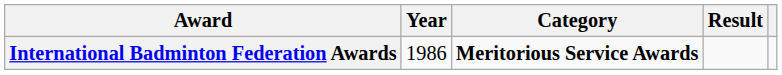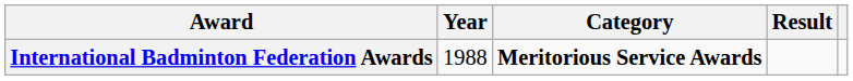 <table class="wikitable plainrowheaders sortable">
 <tr>
 <th scope="col">Award</th>
 <th scope="col">Year</th>
 <th scope="col">Category</th>
 <th scope="col">Result</th>
 <th scope="col" class="unsortable"></th>
 </tr>
 <tr>
 <th scope="row"><a href='#'>International Badminton Federation</a> Awards</th>
-<td>1986</td>
+<td>1988</td>
 <td><strong>Meritorious Service Awards</strong></td>
 <td></td>
 <td></td>
 </tr>
 </table>
